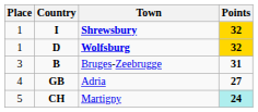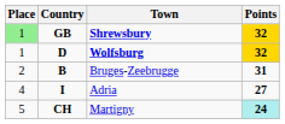 <table class="wikitable">
 <tr>
 <th width="25">Place</th>
 <th width="25">Country</th>
 <th width="200">Town</th>
 <th width="25">Points</th>
 </tr>
 <tr>
-<td align="center">1</td>
-<td align="center"><strong>I</strong></td>
+<td align="center" style="background: lightgreen;">1</td>
+<td align="center"><strong>GB</strong></td>
 <td align="left"><strong><a href='#'>Shrewsbury</a></strong></td>
 <td align="center"; style="background-color:gold;"><strong>32</strong></td>
 </tr>
 <tr>
 <td align="center">1</td>
 <td align="center"><strong>D</strong></td>
 <td align="left"><strong><a href='#'>Wolfsburg</a></strong></td>
 <td align="center"; style="background-color:gold;"><strong>32</strong></td>
 </tr>
 <tr>
-<td align="center">3</td>
+<td align="center">2</td>
 <td align="center"><strong>B</strong></td>
 <td align="left"><a href='#'>Bruges</a>-<a href='#'>Zeebrugge</a></td>
 <td align="center"><strong>31</strong></td>
 </tr>
 <tr>
 <td align="center">4</td>
-<td align="center"><strong>GB</strong></td>
+<td align="center"><strong>I</strong></td>
 <td align="left"><a href='#'>Adria</a></td>
 <td align="center"><strong>27</strong></td>
 </tr>
 <tr>
 <td align="center">5</td>
 <td align="center"><strong>CH</strong></td>
 <td align="left"><a href='#'>Martigny</a></td>
 <td align="center" style="background: paleturquoise;"><strong>24</strong></td>
 </tr>
 </table>
